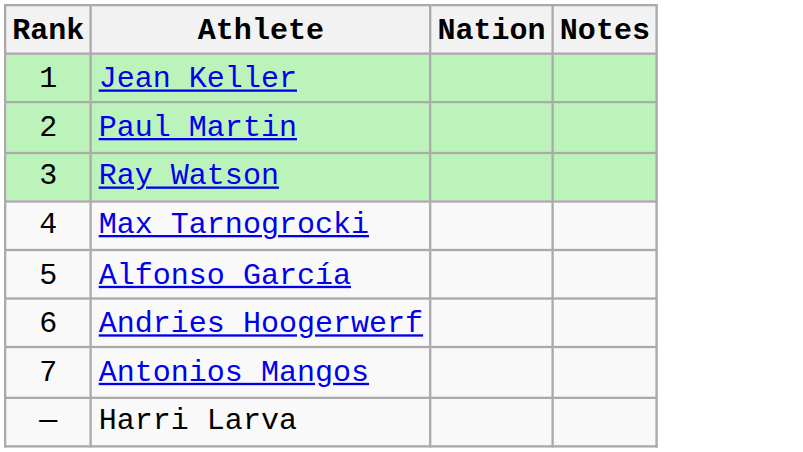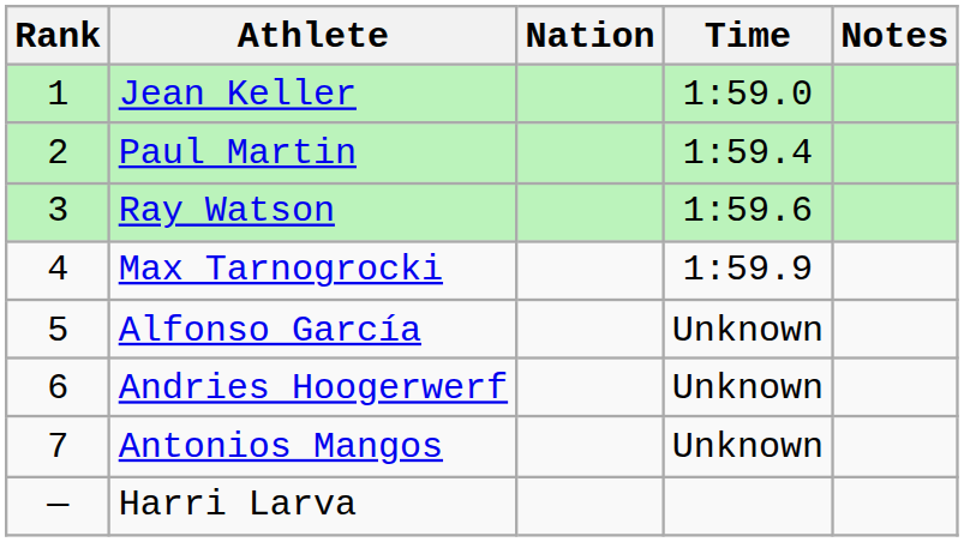 <table class="wikitable sortable" style="text-align:center">
 <tr>
 <th>Rank</th>
 <th>Athlete</th>
 <th>Nation</th>
+<th>Time</th>
 <th>Notes</th>
 </tr>
 <tr bgcolor=bbf3bb>
 <td>1</td>
 <td align=left><a href='#'>Jean Keller</a></td>
 <td align=left></td>
+<td>1:59.0</td>
 <td></td>
 </tr>
 <tr bgcolor=bbf3bb>
 <td>2</td>
 <td align=left><a href='#'>Paul Martin</a></td>
 <td align=left></td>
+<td>1:59.4</td>
 <td></td>
 </tr>
 <tr bgcolor=bbf3bb>
 <td>3</td>
 <td align=left><a href='#'>Ray Watson</a></td>
 <td align=left></td>
+<td>1:59.6</td>
 <td></td>
 </tr>
 <tr>
 <td>4</td>
 <td align=left><a href='#'>Max Tarnogrocki</a></td>
 <td align=left></td>
+<td>1:59.9</td>
 <td></td>
 </tr>
 <tr>
 <td>5</td>
 <td align=left><a href='#'>Alfonso García</a></td>
 <td align=left></td>
+<td data-sort-value=3:00.0>Unknown</td>
 <td></td>
 </tr>
 <tr>
 <td>6</td>
 <td align=left><a href='#'>Andries Hoogerwerf</a></td>
 <td align=left></td>
+<td data-sort-value=4:00.0>Unknown</td>
 <td></td>
 </tr>
 <tr>
 <td>7</td>
 <td align=left><a href='#'>Antonios Mangos</a></td>
 <td align=left></td>
+<td data-sort-value=5:00.0>Unknown</td>
 <td></td>
 </tr>
 <tr>
 <td data-sort-value=8>—</td>
 <td align=left>Harri Larva</td>
 <td align=left></td>
 <td></td>
+<td></td>
 </tr>
 </table>
